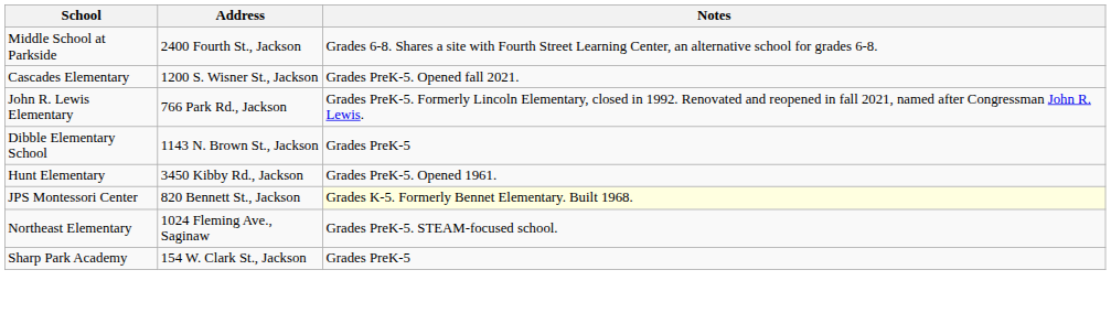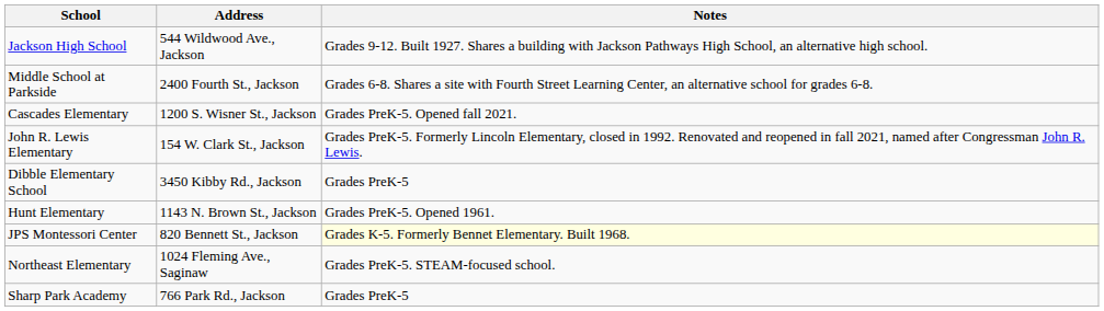 <table class="wikitable">
 <tr>
 <th>School</th>
 <th>Address</th>
 <th>Notes</th>
+</tr>
+<tr>
+<td><a href='#'>Jackson High School</a></td>
+<td>544 Wildwood Ave., Jackson</td>
+<td>Grades 9-12. Built 1927. Shares a building with Jackson Pathways High School, an alternative high school.</td>
 </tr>
 <tr>
 <td>Middle School at Parkside</td>
 <td>2400 Fourth St., Jackson</td>
 <td>Grades 6-8. Shares a site with Fourth Street Learning Center, an alternative school for grades 6-8.</td>
 </tr>
 <tr>
 <td>Cascades Elementary</td>
 <td>1200 S. Wisner St., Jackson</td>
 <td>Grades PreK-5. Opened fall 2021.</td>
 </tr>
 <tr>
 <td>John R. Lewis Elementary</td>
-<td>766 Park Rd., Jackson</td>
+<td>154 W. Clark St., Jackson</td>
 <td>Grades PreK-5. Formerly Lincoln Elementary, closed in 1992. Renovated and reopened in fall 2021, named after Congressman <a href='#'>John R. Lewis</a>.</td>
 </tr>
 <tr>
 <td>Dibble Elementary School</td>
-<td>1143 N. Brown St., Jackson</td>
+<td>3450 Kibby Rd., Jackson</td>
 <td>Grades PreK-5</td>
 </tr>
 <tr>
 <td>Hunt Elementary</td>
-<td>3450 Kibby Rd., Jackson</td>
+<td>1143 N. Brown St., Jackson</td>
 <td>Grades PreK-5. Opened 1961.</td>
 </tr>
 <tr>
 <td>JPS Montessori Center</td>
 <td>820 Bennett St., Jackson</td>
 <td style="background: lightyellow;">Grades K-5. Formerly Bennet Elementary. Built 1968.</td>
 </tr>
 <tr>
 <td>Northeast Elementary</td>
 <td>1024 Fleming Ave., Saginaw</td>
 <td>Grades PreK-5. STEAM-focused school.</td>
 </tr>
 <tr>
 <td>Sharp Park Academy</td>
-<td>154 W. Clark St., Jackson</td>
+<td>766 Park Rd., Jackson</td>
 <td>Grades PreK-5</td>
 </tr>
 </table>
